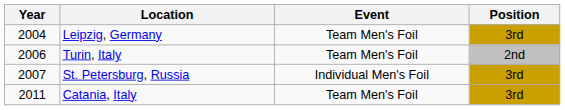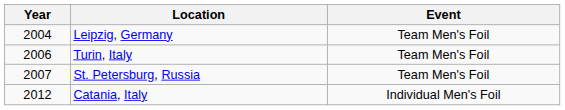 <table class="wikitable" width="50%" style="font-size:90%; text-align:center;">
 <tr>
 <th>Year</th>
 <th>Location</th>
 <th>Event</th>
-<th>Position</th>
 </tr>
 <tr>
 <td>2004</td>
 <td rowspan="1" align="left"> <a href='#'>Leipzig</a>, <a href='#'>Germany</a></td>
 <td>Team Men's Foil</td>
-<td bgcolor="caramel">3rd</td>
 </tr>
 <tr>
 <td>2006</td>
 <td rowspan="1" align="left"> <a href='#'>Turin</a>, <a href='#'>Italy</a></td>
 <td>Team Men's Foil</td>
-<td bgcolor="silver">2nd</td>
 </tr>
 <tr>
 <td>2007</td>
 <td rowspan="1" align="left"> <a href='#'>St. Petersburg</a>, <a href='#'>Russia</a></td>
-<td>Individual Men's Foil</td>
-<td bgcolor="caramel">3rd</td>
+<td>Team Men's Foil</td>
 </tr>
 <tr>
-<td>2011</td>
+<td>2012</td>
 <td rowspan="1" align="left"> <a href='#'>Catania</a>, <a href='#'>Italy</a></td>
-<td>Team Men's Foil</td>
-<td bgcolor="caramel">3rd</td>
+<td>Individual Men's Foil</td>
 </tr>
 </table>
